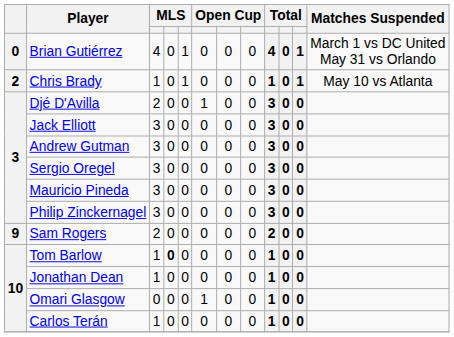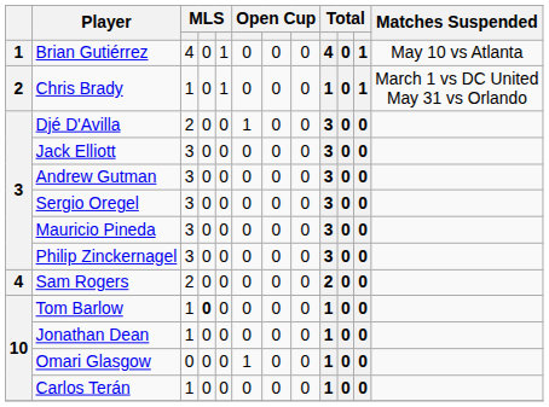 <table class="wikitable sortable" style="text-align:center; font-size:90%">
 <tr>
 <th rowspan="2"></th>
 <th rowspan="2">Player</th>
 <th colspan="3">MLS</th>
 <th colspan="3">Open Cup</th>
 <th colspan="3">Total</th>
 <th rowspan="2">Matches Suspended</th>
 </tr>
 <tr>
 <th></th>
 <th></th>
 <th></th>
 <th></th>
 <th></th>
 <th></th>
 <th></th>
 <th></th>
 <th></th>
 </tr>
 <tr>
-<th>0</th>
+<th>1</th>
 <td style="text-align:left;" data-sort-value="Gutiérrez, Brian"> <a href='#'>Brian Gutiérrez</a><br></td>
 <td>4</td>
 <td>0</td>
 <td>1<br></td>
 <td>0</td>
 <td>0</td>
 <td>0<br></td>
 <th>4</th>
 <th>0</th>
 <th>1<br></th>
-<td>March 1 vs DC United<br>May 31 vs Orlando</td>
+<td>May 10 vs Atlanta</td>
 </tr>
 <tr>
 <th>2</th>
 <td style="text-align:left;" data-sort-value="Brady"> <a href='#'>Chris Brady</a><br></td>
 <td>1</td>
 <td>0</td>
 <td>1<br></td>
 <td>0</td>
 <td>0</td>
 <td>0<br></td>
 <th>1</th>
 <th>0</th>
 <th>1<br></th>
-<td>May 10 vs Atlanta</td>
+<td>March 1 vs DC United<br>May 31 vs Orlando</td>
 </tr>
 <tr>
 <th rowspan="6">3</th>
 <td style="text-align:left;" data-sort-value="D’Avilla, Djé"> <a href='#'>Djé D'Avilla</a><br></td>
 <td>2</td>
 <td>0</td>
 <td>0<br></td>
 <td>1</td>
 <td>0</td>
 <td>0<br></td>
 <th>3</th>
 <th>0</th>
 <th>0<br></th>
 <td></td>
 </tr>
 <tr>
 <td style="text-align:left;" data-sort-value="Elliott, Jack"> <a href='#'>Jack Elliott</a><br></td>
 <td>3</td>
 <td>0</td>
 <td>0<br></td>
 <td>0</td>
 <td>0</td>
 <td>0<br></td>
 <th>3</th>
 <th>0</th>
 <th>0<br></th>
 <td></td>
 </tr>
 <tr>
 <td style="text-align:left;" data-sort-value="Gutman, Andrew"> <a href='#'>Andrew Gutman</a><br></td>
 <td>3</td>
 <td>0</td>
 <td>0<br></td>
 <td>0</td>
 <td>0</td>
 <td>0<br></td>
 <th>3</th>
 <th>0</th>
 <th>0<br></th>
 <td></td>
 </tr>
 <tr>
 <td style="text-align:left;" data-sort-value="Oregel, Sergio"> <a href='#'>Sergio Oregel</a><br></td>
 <td>3</td>
 <td>0</td>
 <td>0<br></td>
 <td>0</td>
 <td>0</td>
 <td>0<br></td>
 <th>3</th>
 <th>0</th>
 <th>0<br></th>
 <td></td>
 </tr>
 <tr>
 <td style="text-align:left;" data-sort-value="Pineda, Mauricio"> <a href='#'>Mauricio Pineda</a><br></td>
 <td>3</td>
 <td>0</td>
 <td>0<br></td>
 <td>0</td>
 <td>0</td>
 <td>0<br></td>
 <th>3</th>
 <th>0</th>
 <th>0<br></th>
 <td></td>
 </tr>
 <tr>
 <td style="text-align:left;" data-sort-value="Zinckernagel, Philip"> <a href='#'>Philip Zinckernagel</a><br></td>
 <td>3</td>
 <td>0</td>
 <td>0<br></td>
 <td>0</td>
 <td>0</td>
 <td>0<br></td>
 <th>3</th>
 <th>0</th>
 <th>0<br></th>
 <td></td>
 </tr>
 <tr>
-<th>9</th>
+<th>4</th>
 <td style="text-align:left;" data-sort-value="Rogers, Sam"> <a href='#'>Sam Rogers</a><br></td>
 <td>2</td>
 <td>0</td>
 <td>0<br></td>
 <td>0</td>
 <td>0</td>
 <td>0<br></td>
 <th>2</th>
 <th>0</th>
 <th>0<br></th>
 <td></td>
 </tr>
 <tr>
 <th rowspan="4">10</th>
 <td style="text-align:left;" data-sort-value="Barlow, Tom"> <a href='#'>Tom Barlow</a><br></td>
 <td>1</td>
 <td><strong>0</strong></td>
 <td>0<br></td>
 <td>0</td>
 <td>0</td>
 <td>0<br></td>
 <th>1</th>
 <th>0</th>
 <th>0<br></th>
 <td></td>
 </tr>
 <tr>
 <td style="text-align:left;" data-sort-value="Dean, Jonathan"> <a href='#'>Jonathan Dean</a><br></td>
 <td>1</td>
 <td>0</td>
 <td>0<br></td>
 <td>0</td>
 <td>0</td>
 <td>0<br></td>
 <th>1</th>
 <th>0</th>
 <th>0<br></th>
 <td></td>
 </tr>
 <tr>
 <td style="text-align:left;" data-sort-value="Glasgow, Omari"> <a href='#'>Omari Glasgow</a><br></td>
 <td>0</td>
 <td>0</td>
 <td>0<br></td>
 <td>1</td>
 <td>0</td>
 <td>0<br></td>
 <th>1</th>
 <th>0</th>
 <th>0<br></th>
 <td></td>
 </tr>
 <tr>
 <td style="text-align:left;" data-sort-value="Terán, Carlos"> <a href='#'>Carlos Terán</a><br></td>
 <td>1</td>
 <td>0</td>
 <td>0<br></td>
 <td>0</td>
 <td>0</td>
 <td>0<br></td>
 <th>1</th>
 <th>0</th>
 <th>0<br></th>
 <td></td>
 </tr>
 <tr>
 </tr>
 </table>
